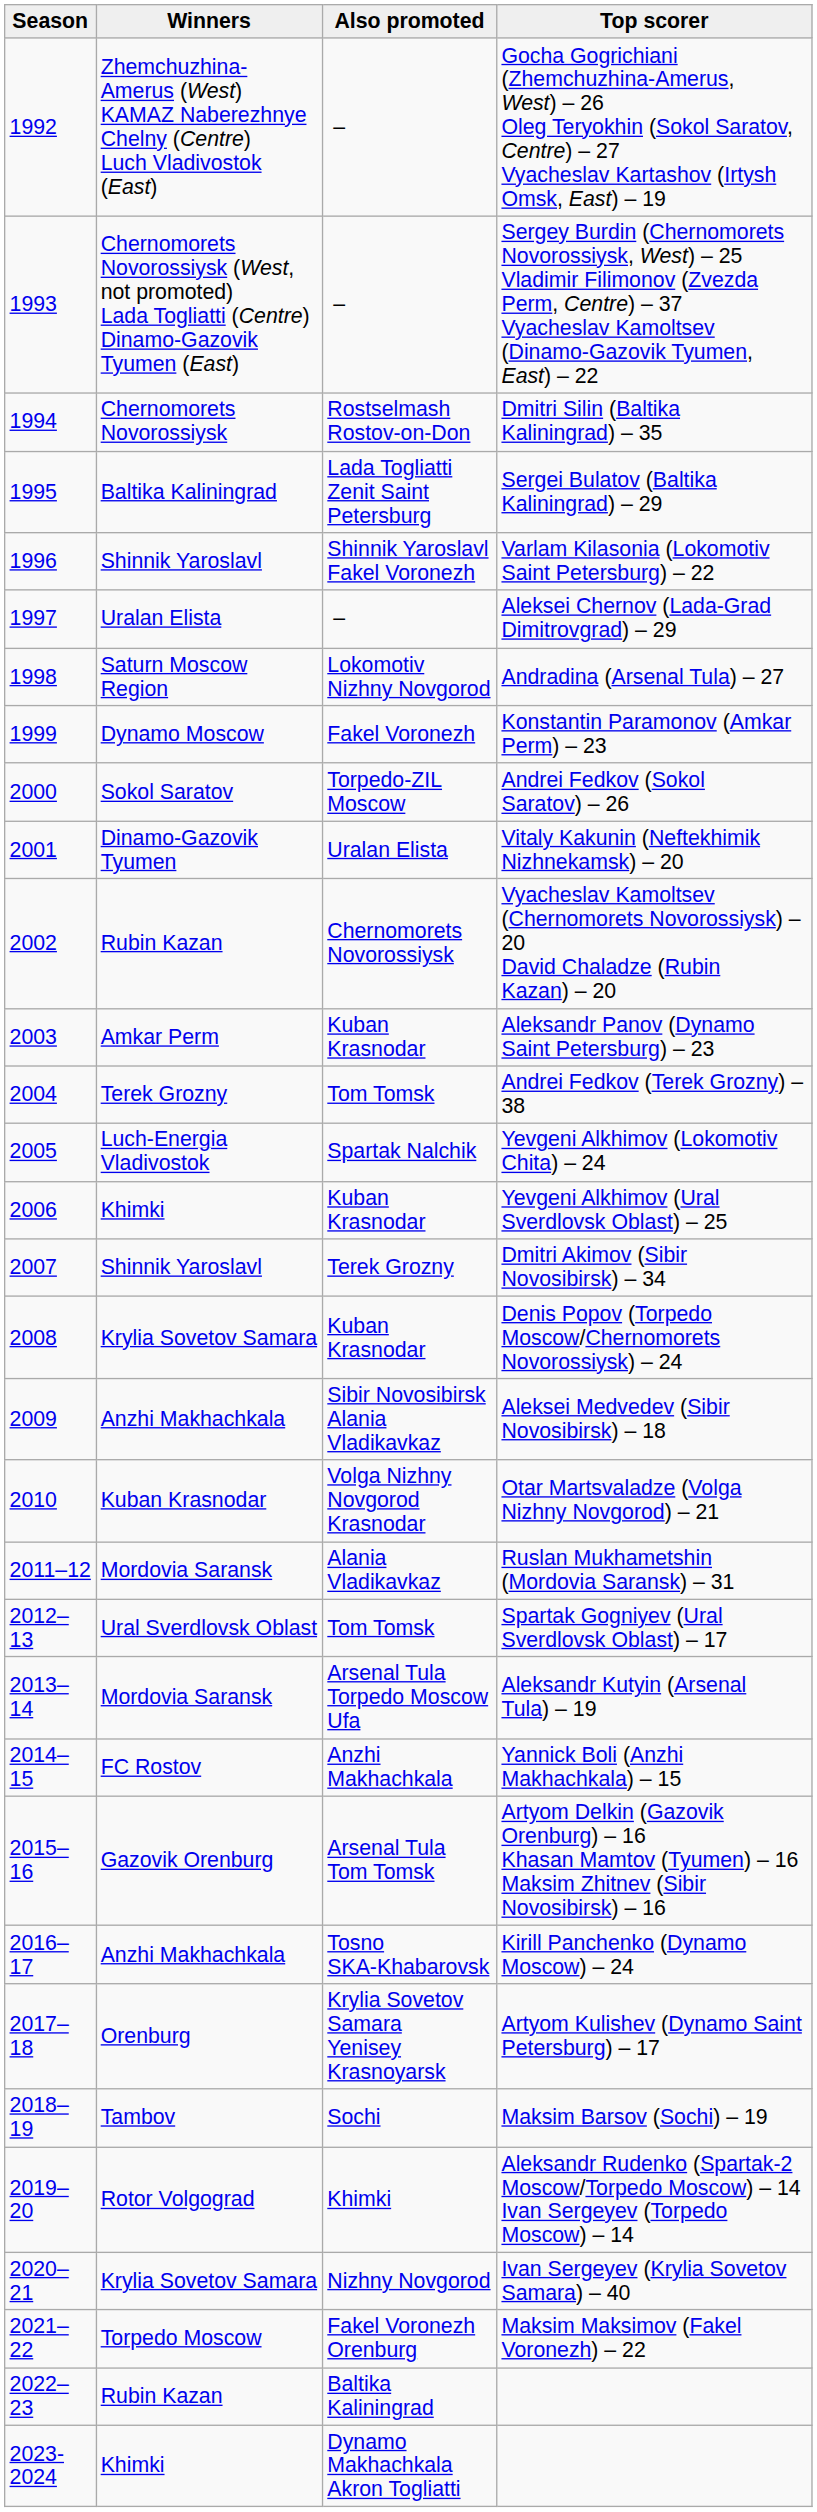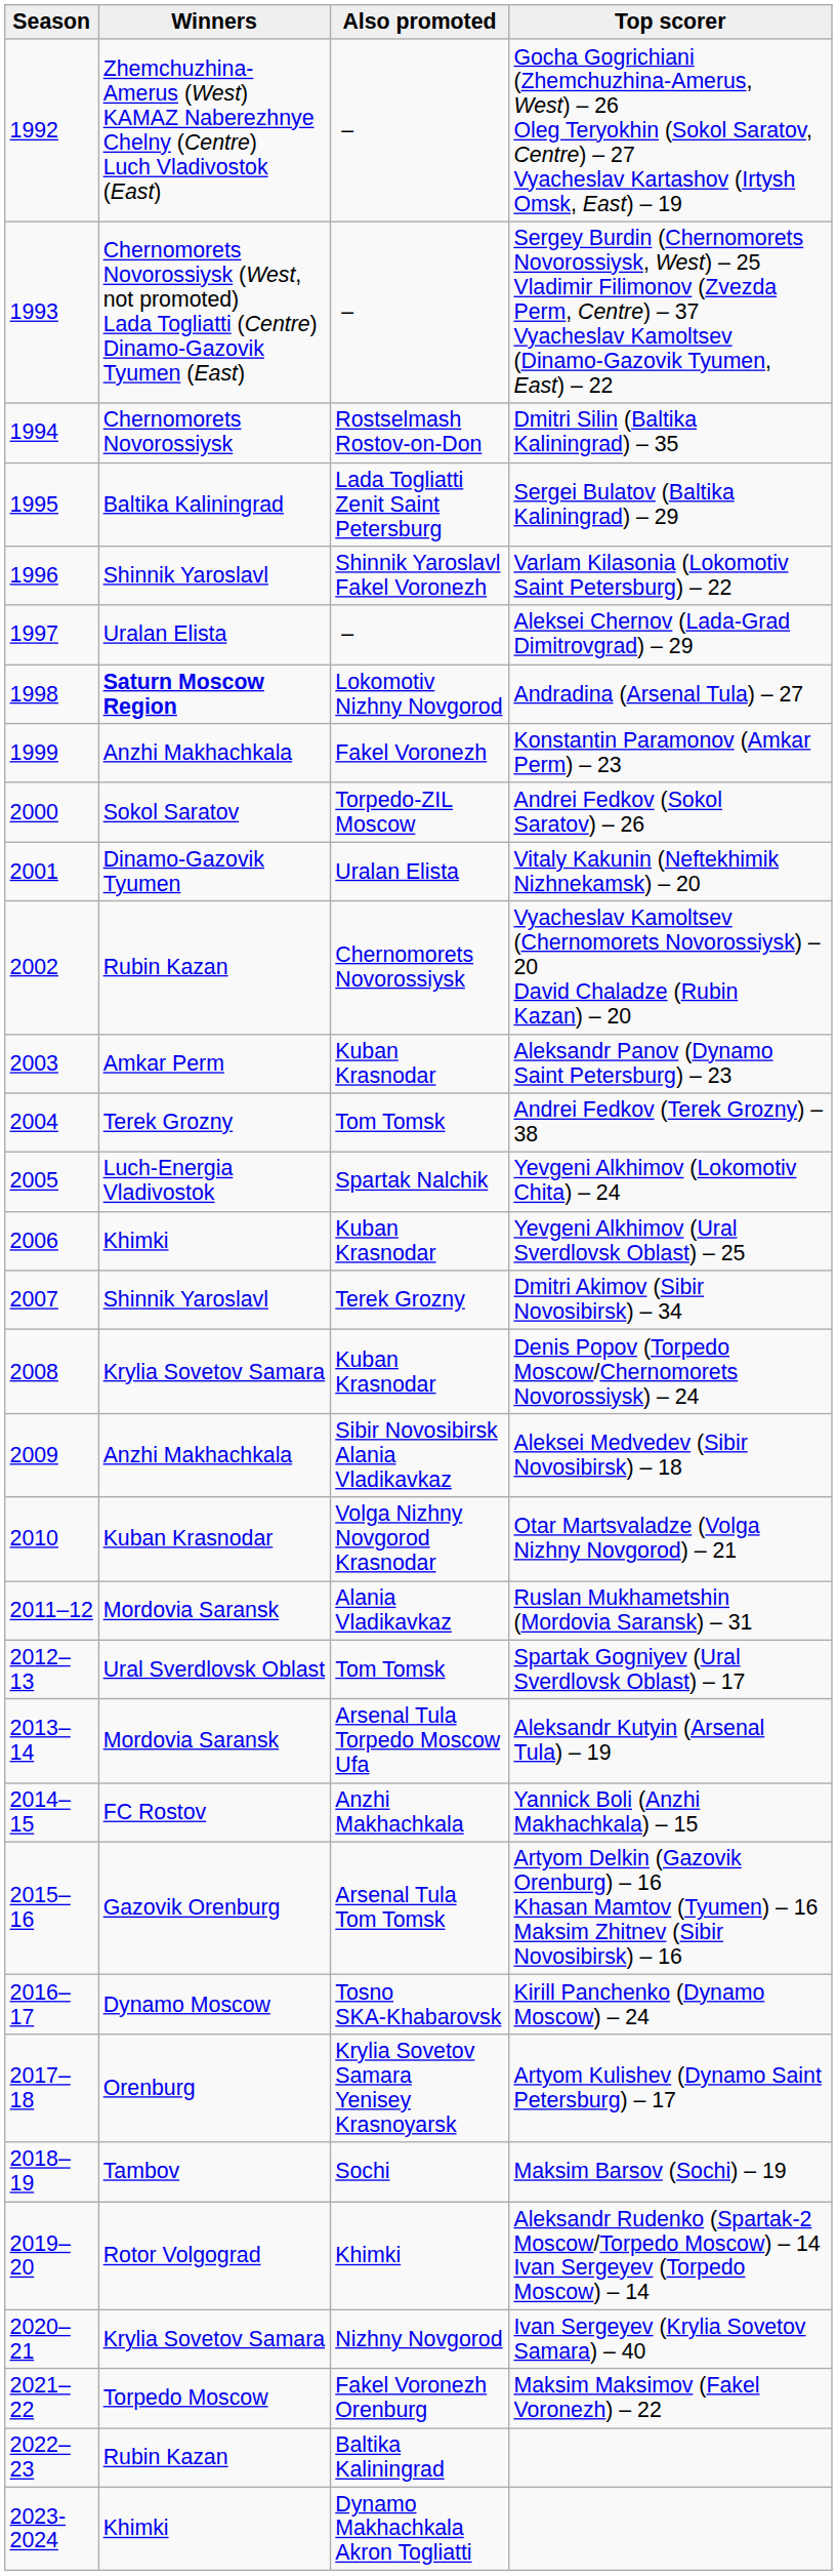 <table class="wikitable">
 <tr>
 <th style="background:#efefef;">Season</th>
 <th style="background:#efefef;">Winners</th>
 <th style="background:#efefef;">Also promoted</th>
 <th style="background:#efefef;">Top scorer</th>
 </tr>
 <tr>
 <td><a href='#'>1992</a></td>
 <td><a href='#'>Zhemchuzhina-Amerus</a> (<em>West</em>) <br><a href='#'>KAMAZ Naberezhnye Chelny</a> (<em>Centre</em>) <br><a href='#'>Luch Vladivostok</a> (<em>East</em>)</td>
 <td> –</td>
 <td> <a href='#'>Gocha Gogrichiani</a> (<a href='#'>Zhemchuzhina-Amerus</a>, <em>West</em>) – 26<br>  <a href='#'>Oleg Teryokhin</a> (<a href='#'>Sokol Saratov</a>, <em>Centre</em>) – 27<br> <a href='#'>Vyacheslav Kartashov</a> (<a href='#'>Irtysh Omsk</a>, <em>East</em>) – 19</td>
 </tr>
 <tr>
 <td><a href='#'>1993</a></td>
 <td><a href='#'>Chernomorets Novorossiysk</a> (<em>West</em>, not promoted)<br><a href='#'>Lada Togliatti</a> (<em>Centre</em>)<br><a href='#'>Dinamo-Gazovik Tyumen</a> (<em>East</em>)</td>
 <td> –</td>
 <td> <a href='#'>Sergey Burdin</a> (<a href='#'>Chernomorets Novorossiysk</a>, <em>West</em>) – 25<br>  <a href='#'>Vladimir Filimonov</a> (<a href='#'>Zvezda Perm</a>, <em>Centre</em>) – 37<br> <a href='#'>Vyacheslav Kamoltsev</a> (<a href='#'>Dinamo-Gazovik Tyumen</a>, <em>East</em>) – 22</td>
 </tr>
 <tr>
 <td><a href='#'>1994</a></td>
 <td><a href='#'>Chernomorets Novorossiysk</a></td>
 <td><a href='#'>Rostselmash Rostov-on-Don</a></td>
 <td> <a href='#'>Dmitri Silin</a> (<a href='#'>Baltika Kaliningrad</a>) – 35</td>
 </tr>
 <tr>
 <td><a href='#'>1995</a></td>
 <td><a href='#'>Baltika Kaliningrad</a></td>
 <td><a href='#'>Lada Togliatti</a><br><a href='#'>Zenit Saint Petersburg</a></td>
 <td> <a href='#'>Sergei Bulatov</a> (<a href='#'>Baltika Kaliningrad</a>) – 29</td>
 </tr>
 <tr>
 <td><a href='#'>1996</a></td>
 <td><a href='#'>Shinnik Yaroslavl</a></td>
 <td><a href='#'>Shinnik Yaroslavl</a><br><a href='#'>Fakel Voronezh</a></td>
 <td> <a href='#'>Varlam Kilasonia</a> (<a href='#'>Lokomotiv Saint Petersburg</a>) – 22</td>
 </tr>
 <tr>
 <td><a href='#'>1997</a></td>
 <td><a href='#'>Uralan Elista</a></td>
 <td> –</td>
 <td> <a href='#'>Aleksei Chernov</a> (<a href='#'>Lada-Grad Dimitrovgrad</a>) – 29</td>
 </tr>
 <tr>
 <td><a href='#'>1998</a></td>
-<td><a href='#'>Saturn Moscow Region</a></td>
+<td><strong><a href='#'>Saturn Moscow Region</a></strong></td>
 <td><a href='#'>Lokomotiv Nizhny Novgorod</a></td>
 <td> <a href='#'>Andradina</a> (<a href='#'>Arsenal Tula</a>) – 27</td>
 </tr>
 <tr>
 <td><a href='#'>1999</a></td>
-<td><a href='#'>Dynamo Moscow</a></td>
+<td><a href='#'>Anzhi Makhachkala</a></td>
 <td><a href='#'>Fakel Voronezh</a></td>
 <td> <a href='#'>Konstantin Paramonov</a> (<a href='#'>Amkar Perm</a>) – 23</td>
 </tr>
 <tr>
 <td><a href='#'>2000</a></td>
 <td><a href='#'>Sokol Saratov</a></td>
 <td><a href='#'>Torpedo-ZIL Moscow</a></td>
 <td> <a href='#'>Andrei Fedkov</a> (<a href='#'>Sokol Saratov</a>) – 26</td>
 </tr>
 <tr>
 <td><a href='#'>2001</a></td>
 <td><a href='#'>Dinamo-Gazovik Tyumen</a></td>
 <td><a href='#'>Uralan Elista</a></td>
 <td> <a href='#'>Vitaly Kakunin</a> (<a href='#'>Neftekhimik Nizhnekamsk</a>) – 20</td>
 </tr>
 <tr>
 <td><a href='#'>2002</a></td>
 <td><a href='#'>Rubin Kazan</a></td>
 <td><a href='#'>Chernomorets Novorossiysk</a></td>
 <td> <a href='#'>Vyacheslav Kamoltsev</a> (<a href='#'>Chernomorets Novorossiysk</a>) – 20 <br>  <a href='#'>David Chaladze</a> (<a href='#'>Rubin Kazan</a>) – 20</td>
 </tr>
 <tr>
 <td><a href='#'>2003</a></td>
 <td><a href='#'>Amkar Perm</a></td>
 <td><a href='#'>Kuban Krasnodar</a></td>
 <td> <a href='#'>Aleksandr Panov</a> (<a href='#'>Dynamo Saint Petersburg</a>) – 23</td>
 </tr>
 <tr>
 <td><a href='#'>2004</a></td>
 <td><a href='#'>Terek Grozny</a></td>
 <td><a href='#'>Tom Tomsk</a></td>
 <td> <a href='#'>Andrei Fedkov</a> (<a href='#'>Terek Grozny</a>) – 38</td>
 </tr>
 <tr>
 <td><a href='#'>2005</a></td>
 <td><a href='#'>Luch-Energia Vladivostok</a></td>
 <td><a href='#'>Spartak Nalchik</a></td>
 <td> <a href='#'>Yevgeni Alkhimov</a> (<a href='#'>Lokomotiv Chita</a>) – 24</td>
 </tr>
 <tr>
 <td><a href='#'>2006</a></td>
 <td><a href='#'>Khimki</a></td>
 <td><a href='#'>Kuban Krasnodar</a></td>
 <td> <a href='#'>Yevgeni Alkhimov</a> (<a href='#'>Ural Sverdlovsk Oblast</a>) – 25</td>
 </tr>
 <tr>
 <td><a href='#'>2007</a></td>
 <td><a href='#'>Shinnik Yaroslavl</a></td>
 <td><a href='#'>Terek Grozny</a></td>
 <td> <a href='#'>Dmitri Akimov</a> (<a href='#'>Sibir Novosibirsk</a>) – 34</td>
 </tr>
 <tr>
 <td><a href='#'>2008</a></td>
 <td><a href='#'>Krylia Sovetov Samara</a></td>
 <td><a href='#'>Kuban Krasnodar</a></td>
 <td> <a href='#'>Denis Popov</a> (<a href='#'>Torpedo Moscow</a>/<a href='#'>Chernomorets Novorossiysk</a>) – 24</td>
 </tr>
 <tr>
 <td><a href='#'>2009</a></td>
 <td><a href='#'>Anzhi Makhachkala</a></td>
 <td><a href='#'>Sibir Novosibirsk</a><br><a href='#'>Alania Vladikavkaz</a></td>
 <td> <a href='#'>Aleksei Medvedev</a> (<a href='#'>Sibir Novosibirsk</a>) – 18</td>
 </tr>
 <tr>
 <td><a href='#'>2010</a></td>
 <td><a href='#'>Kuban Krasnodar</a></td>
 <td><a href='#'>Volga Nizhny Novgorod</a><br><a href='#'>Krasnodar</a></td>
 <td> <a href='#'>Otar Martsvaladze</a> (<a href='#'>Volga Nizhny Novgorod</a>) – 21</td>
 </tr>
 <tr>
 <td><a href='#'>2011–12</a></td>
 <td><a href='#'>Mordovia Saransk</a></td>
 <td><a href='#'>Alania Vladikavkaz</a></td>
 <td> <a href='#'>Ruslan Mukhametshin</a> (<a href='#'>Mordovia Saransk</a>) – 31</td>
 </tr>
 <tr>
 <td><a href='#'>2012–13</a></td>
 <td><a href='#'>Ural Sverdlovsk Oblast</a></td>
 <td><a href='#'>Tom Tomsk</a></td>
 <td> <a href='#'>Spartak Gogniyev</a> (<a href='#'>Ural Sverdlovsk Oblast</a>) – 17</td>
 </tr>
 <tr>
 <td><a href='#'>2013–14</a></td>
 <td><a href='#'>Mordovia Saransk</a></td>
 <td><a href='#'>Arsenal Tula</a> <br><a href='#'>Torpedo Moscow</a> <br><a href='#'>Ufa</a></td>
 <td> <a href='#'>Aleksandr Kutyin</a> (<a href='#'>Arsenal Tula</a>) – 19</td>
 </tr>
 <tr>
 <td><a href='#'>2014–15</a></td>
 <td><a href='#'>FC Rostov</a></td>
 <td><a href='#'>Anzhi Makhachkala</a></td>
 <td> <a href='#'>Yannick Boli</a> (<a href='#'>Anzhi Makhachkala</a>) – 15</td>
 </tr>
 <tr>
 <td><a href='#'>2015–16</a></td>
 <td><a href='#'>Gazovik Orenburg</a></td>
 <td><a href='#'>Arsenal Tula</a> <br><a href='#'>Tom Tomsk</a></td>
 <td> <a href='#'>Artyom Delkin</a> (<a href='#'>Gazovik Orenburg</a>) – 16 <br>  <a href='#'>Khasan Mamtov</a> (<a href='#'>Tyumen</a>) – 16 <br>  <a href='#'>Maksim Zhitnev</a> (<a href='#'>Sibir Novosibirsk</a>) – 16</td>
 </tr>
 <tr>
 <td><a href='#'>2016–17</a></td>
-<td><a href='#'>Anzhi Makhachkala</a></td>
+<td><a href='#'>Dynamo Moscow</a></td>
 <td><a href='#'>Tosno</a> <br><a href='#'>SKA-Khabarovsk</a></td>
 <td> <a href='#'>Kirill Panchenko</a> (<a href='#'>Dynamo Moscow</a>) – 24</td>
 </tr>
 <tr>
 <td><a href='#'>2017–18</a></td>
 <td><a href='#'>Orenburg</a></td>
 <td><a href='#'>Krylia Sovetov Samara</a> <br><a href='#'>Yenisey Krasnoyarsk</a></td>
 <td> <a href='#'>Artyom Kulishev</a> (<a href='#'>Dynamo Saint Petersburg</a>) – 17</td>
 </tr>
 <tr>
 <td><a href='#'>2018–19</a></td>
 <td><a href='#'>Tambov</a></td>
 <td><a href='#'>Sochi</a></td>
 <td> <a href='#'>Maksim Barsov</a> (<a href='#'>Sochi</a>) – 19</td>
 </tr>
 <tr>
 <td><a href='#'>2019–20</a></td>
 <td><a href='#'>Rotor Volgograd</a></td>
 <td><a href='#'>Khimki</a></td>
 <td> <a href='#'>Aleksandr Rudenko</a> (<a href='#'>Spartak-2 Moscow</a>/<a href='#'>Torpedo Moscow</a>) – 14 <br>  <a href='#'>Ivan Sergeyev</a> (<a href='#'>Torpedo Moscow</a>) – 14</td>
 </tr>
 <tr>
 <td><a href='#'>2020–21</a></td>
 <td><a href='#'>Krylia Sovetov Samara</a></td>
 <td><a href='#'>Nizhny Novgorod</a></td>
 <td> <a href='#'>Ivan Sergeyev</a> (<a href='#'>Krylia Sovetov Samara</a>) – 40</td>
 </tr>
 <tr>
 <td><a href='#'>2021–22</a></td>
 <td><a href='#'>Torpedo Moscow</a></td>
 <td><a href='#'>Fakel Voronezh</a><br><a href='#'>Orenburg</a></td>
 <td> <a href='#'>Maksim Maksimov</a> (<a href='#'>Fakel Voronezh</a>) – 22</td>
 </tr>
 <tr>
 <td><a href='#'>2022–23</a></td>
 <td><a href='#'>Rubin Kazan</a></td>
 <td><a href='#'>Baltika Kaliningrad</a></td>
 <td></td>
 </tr>
 <tr>
 <td><a href='#'>2023-2024</a></td>
 <td><a href='#'>Khimki</a></td>
 <td><a href='#'>Dynamo Makhachkala</a> <br> <a href='#'>Akron Togliatti</a></td>
 <td></td>
 </tr>
 </table>
